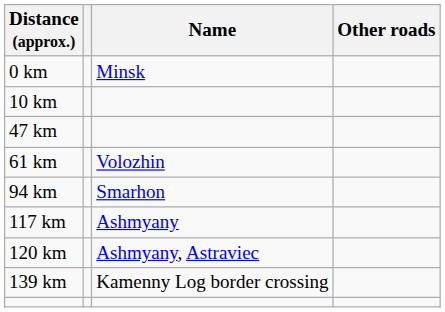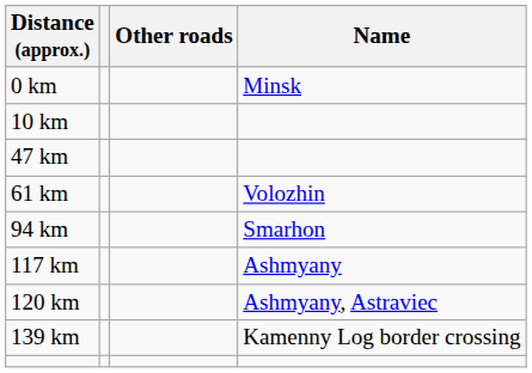 <table class="wikitable">
 <tr>
 <th>Distance<br><small>(approx.)</small></th>
 <th></th>
+<th>Other roads</th>
 <th>Name</th>
-<th>Other roads</th>
 </tr>
 <tr>
 <td>0 km</td>
 <td></td>
+<td></td>
 <td><a href='#'>Minsk</a></td>
-<td></td>
 </tr>
 <tr>
 <td>10 km</td>
 <td></td>
 <td></td>
 <td></td>
 </tr>
 <tr>
 <td>47 km</td>
 <td></td>
 <td></td>
 <td></td>
 </tr>
 <tr>
 <td>61 km</td>
 <td></td>
+<td></td>
 <td><a href='#'>Volozhin</a></td>
-<td></td>
 </tr>
 <tr>
 <td>94 km</td>
 <td></td>
+<td></td>
 <td><a href='#'>Smarhon</a></td>
-<td></td>
 </tr>
 <tr>
 <td>117 km</td>
 <td></td>
+<td></td>
 <td><a href='#'>Ashmyany</a></td>
-<td></td>
 </tr>
 <tr>
 <td>120 km</td>
 <td></td>
+<td></td>
 <td><a href='#'>Ashmyany</a>, <a href='#'>Astraviec</a></td>
-<td></td>
 </tr>
 <tr>
 <td>139 km</td>
 <td></td>
+<td></td>
 <td>Kamenny Log border crossing</td>
-<td></td>
 </tr>
 <tr>
 <td></td>
 <td></td>
 <td></td>
 <td></td>
 </tr>
 </table>
